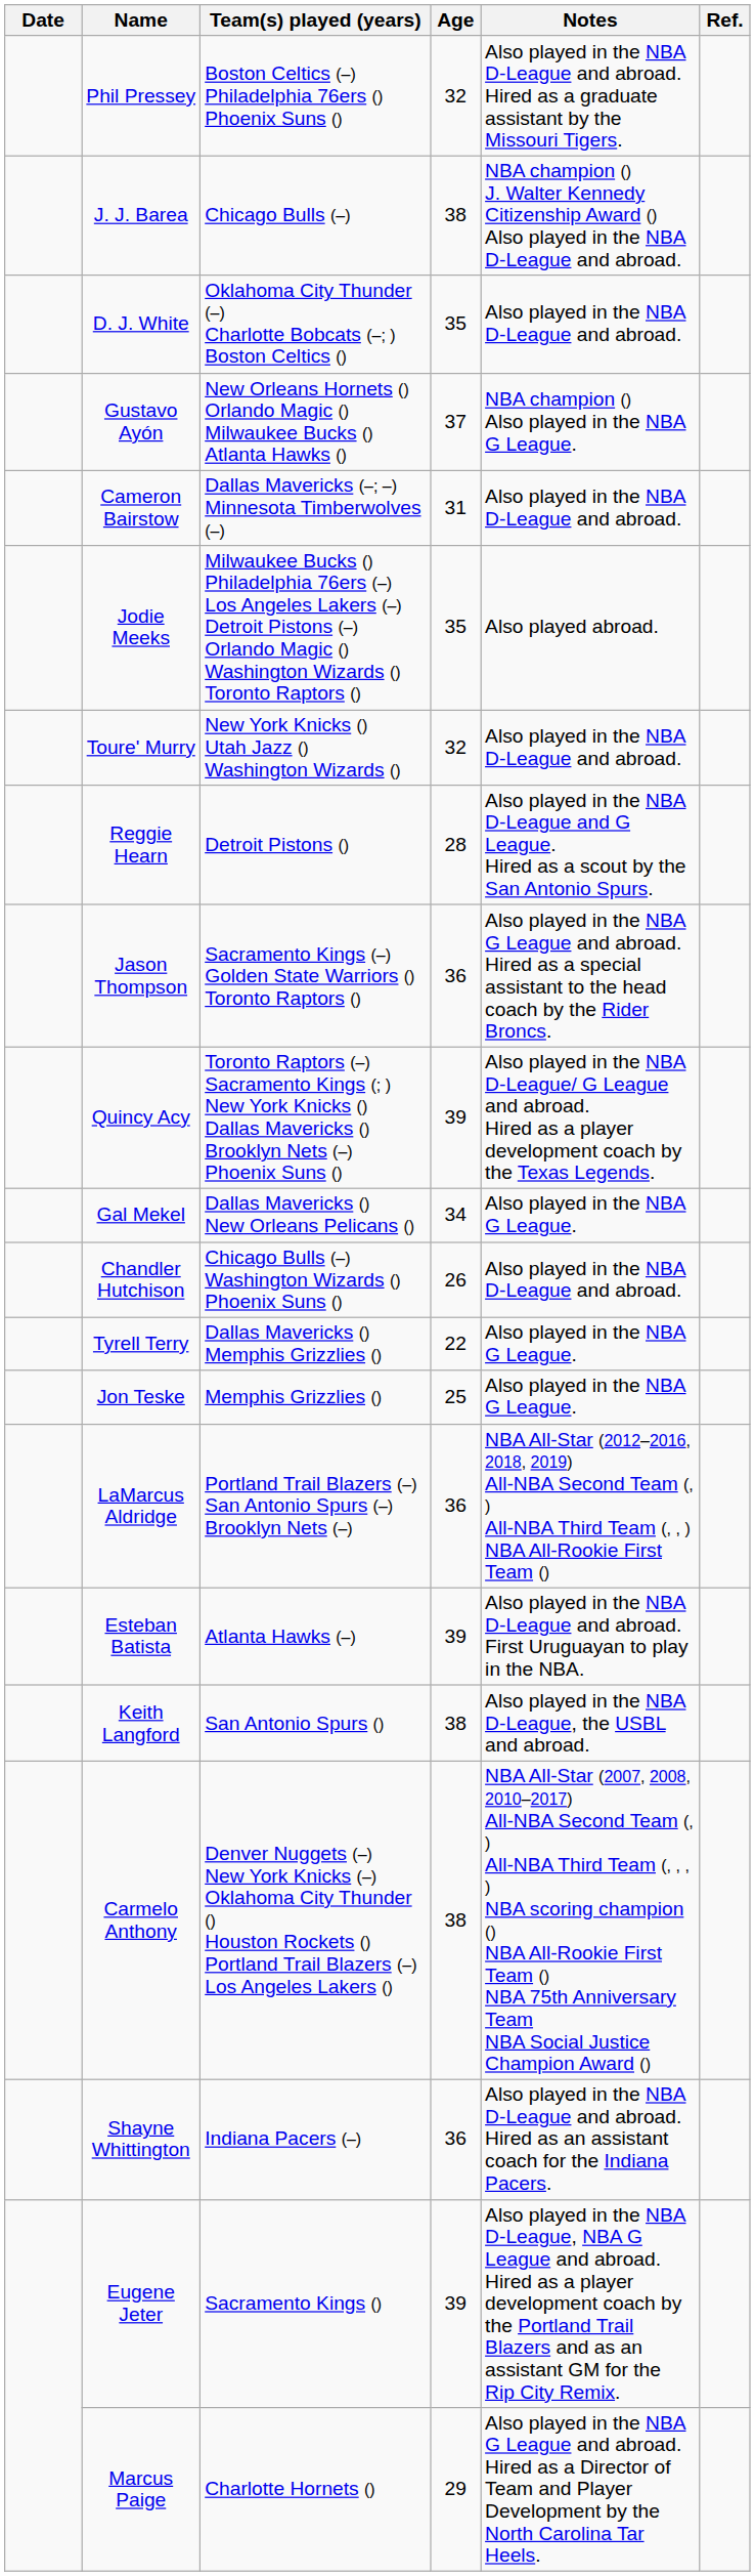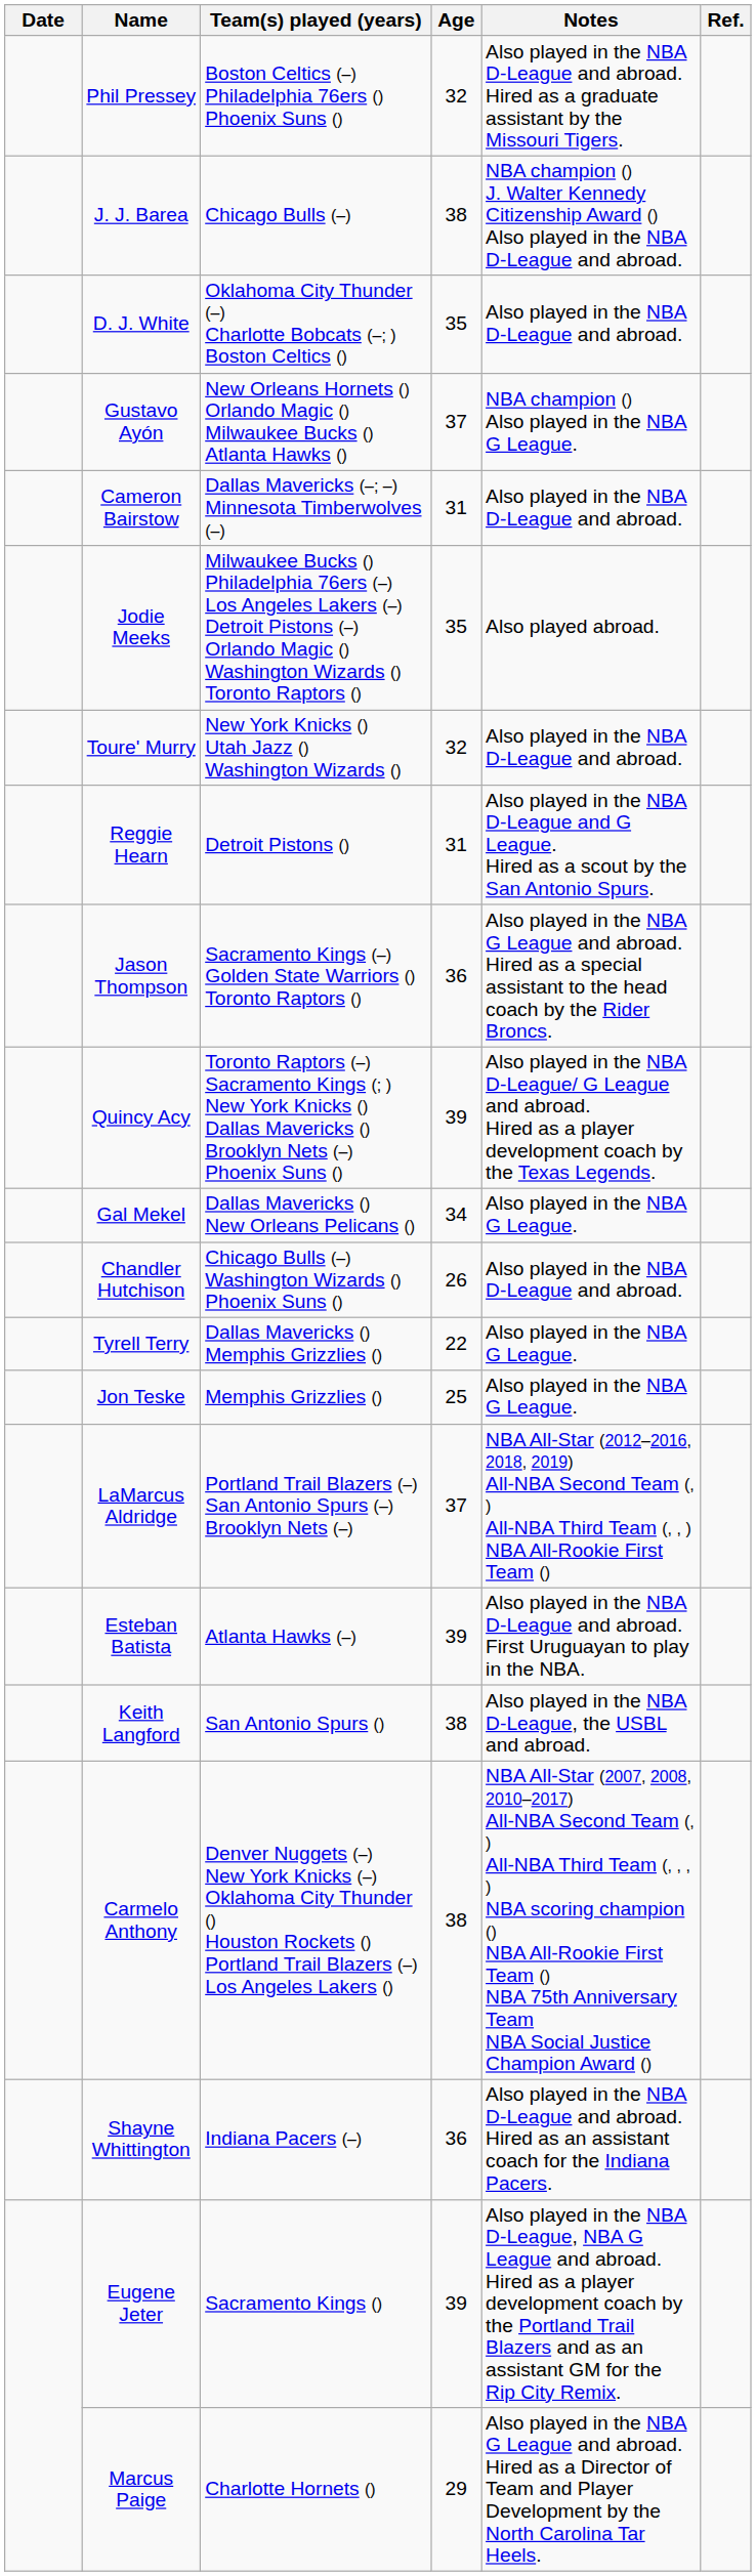 <table class="wikitable sortable">
 <tr>
 <th style="width:100px" align="center">Date</th>
 <th style="width:110px" align="center">Name</th>
 <th style="width:360px" align="left">Team(s) played (years)</th>
 <th style="width:40px" align="center">Age</th>
 <th style="width:340px" align="left">Notes</th>
 <th style="width:40px" align="center">Ref.</th>
 </tr>
 <tr>
 <td></td>
 <td align="center"><a href='#'>Phil Pressey</a></td>
 <td><a href='#'>Boston Celtics</a> <small>(–)</small><br><a href='#'>Philadelphia 76ers</a> <small>()</small><br><a href='#'>Phoenix Suns</a> <small>()</small></td>
 <td align="center">32</td>
 <td>Also played in the <a href='#'>NBA D-League</a> and abroad.<br>Hired as a graduate assistant by the <a href='#'>Missouri Tigers</a>.</td>
 <td align="center"></td>
 </tr>
 <tr>
 <td></td>
 <td align="center"><a href='#'>J. J. Barea</a></td>
 <td><a href='#'>Chicago Bulls</a> <small>(–)</small></td>
 <td align="center">38</td>
 <td><a href='#'>NBA champion</a> <small>()</small><br><a href='#'>J. Walter Kennedy Citizenship Award</a> <small>()</small><br>Also played in the <a href='#'>NBA D-League</a> and abroad.</td>
 <td align="center"></td>
 </tr>
 <tr>
 <td></td>
 <td align="center"><a href='#'>D. J. White</a></td>
 <td><a href='#'>Oklahoma City Thunder</a> <small>(–)</small><br><a href='#'>Charlotte Bobcats</a> <small>(–; )</small><br><a href='#'>Boston Celtics</a> <small>()</small></td>
 <td align="center">35</td>
 <td>Also played in the <a href='#'>NBA D-League</a> and abroad.</td>
 <td align="center"></td>
 </tr>
 <tr>
 <td></td>
 <td align="center"><a href='#'>Gustavo Ayón</a></td>
 <td><a href='#'>New Orleans Hornets</a> <small>()</small><br><a href='#'>Orlando Magic</a> <small>()</small><br><a href='#'>Milwaukee Bucks</a> <small>()</small><br><a href='#'>Atlanta Hawks</a> <small>()</small></td>
 <td align="center">37</td>
 <td><a href='#'>NBA champion</a> <small>()</small><br>Also played in the <a href='#'>NBA G League</a>.</td>
 <td align="center"></td>
 </tr>
 <tr>
 <td></td>
 <td align="center"><a href='#'>Cameron Bairstow</a></td>
 <td><a href='#'>Dallas Mavericks</a> <small>(–; –)</small><br><a href='#'>Minnesota Timberwolves</a> <small>(–)</small></td>
 <td align="center">31</td>
 <td>Also played in the <a href='#'>NBA D-League</a> and abroad.</td>
 <td align="center"></td>
 </tr>
 <tr>
 <td></td>
 <td align="center"><a href='#'>Jodie Meeks</a></td>
 <td><a href='#'>Milwaukee Bucks</a> <small>()</small><br><a href='#'>Philadelphia 76ers</a> <small>(–)</small><br><a href='#'>Los Angeles Lakers</a> <small>(–)</small><br><a href='#'>Detroit Pistons</a> <small>(–)</small><br><a href='#'>Orlando Magic</a> <small>()</small><br><a href='#'>Washington Wizards</a> <small>()</small><br><a href='#'>Toronto Raptors</a> <small>()</small></td>
 <td align="center">35</td>
 <td>Also played abroad.</td>
 <td align="center"></td>
 </tr>
 <tr>
 <td></td>
 <td align="center"><a href='#'>Toure' Murry</a></td>
 <td><a href='#'>New York Knicks</a> <small>()</small><br><a href='#'>Utah Jazz</a> <small>()</small><br><a href='#'>Washington Wizards</a> <small>()</small></td>
 <td align="center">32</td>
 <td>Also played in the <a href='#'>NBA D-League</a> and abroad.</td>
 <td align="center"></td>
 </tr>
 <tr>
 <td></td>
 <td align="center"><a href='#'>Reggie Hearn</a></td>
 <td><a href='#'>Detroit Pistons</a> <small>()</small></td>
-<td align="center">28</td>
+<td align="center">31</td>
 <td>Also played in the <a href='#'>NBA D-League and G League</a>.<br>Hired as a scout by the <a href='#'>San Antonio Spurs</a>.</td>
 <td align="center"></td>
 </tr>
 <tr>
 <td></td>
 <td align="center"><a href='#'>Jason Thompson</a></td>
 <td><a href='#'>Sacramento Kings</a> <small>(–)</small><br><a href='#'>Golden State Warriors</a> <small>()</small><br><a href='#'>Toronto Raptors</a> <small>()</small></td>
 <td align="center">36</td>
 <td>Also played in the <a href='#'>NBA G League</a> and abroad.<br>Hired as a special assistant to the head coach by the <a href='#'>Rider Broncs</a>.</td>
 <td align="center"></td>
 </tr>
 <tr>
 <td></td>
 <td align="center"><a href='#'>Quincy Acy</a></td>
 <td><a href='#'>Toronto Raptors</a> <small>(–)</small><br><a href='#'>Sacramento Kings</a> <small>(; )</small><br><a href='#'>New York Knicks</a> <small>()</small><br><a href='#'>Dallas Mavericks</a> <small>()</small><br><a href='#'>Brooklyn Nets</a> <small>(–)</small><br><a href='#'>Phoenix Suns</a> <small>()</small></td>
 <td align="center">39</td>
 <td>Also played in the <a href='#'>NBA D-League/ G League</a> and abroad.<br>Hired as a player development coach by the <a href='#'>Texas Legends</a>.</td>
 <td align="center"></td>
 </tr>
 <tr>
 <td></td>
 <td align="center"><a href='#'>Gal Mekel</a></td>
 <td><a href='#'>Dallas Mavericks</a> <small>()</small><br><a href='#'>New Orleans Pelicans</a> <small>()</small></td>
 <td align="center">34</td>
 <td>Also played in the <a href='#'>NBA G League</a>.</td>
 <td align="center"></td>
 </tr>
 <tr>
 <td></td>
 <td align="center"><a href='#'>Chandler Hutchison</a></td>
 <td><a href='#'>Chicago Bulls</a> <small>(–)</small><br><a href='#'>Washington Wizards</a> <small>()</small><br><a href='#'>Phoenix Suns</a> <small>()</small></td>
 <td align="center">26</td>
 <td>Also played in the <a href='#'>NBA D-League</a> and abroad.</td>
 <td align="center"></td>
 </tr>
 <tr>
 <td></td>
 <td align="center"><a href='#'>Tyrell Terry</a></td>
 <td><a href='#'>Dallas Mavericks</a> <small>()</small><br><a href='#'>Memphis Grizzlies</a> <small>()</small></td>
 <td align="center">22</td>
 <td>Also played in the <a href='#'>NBA G League</a>.</td>
 <td align="center"></td>
 </tr>
 <tr>
 <td></td>
 <td align="center"><a href='#'>Jon Teske</a></td>
 <td><a href='#'>Memphis Grizzlies</a> <small>()</small></td>
 <td align="center">25</td>
 <td>Also played in the <a href='#'>NBA G League</a>.</td>
 <td align="center"></td>
 </tr>
 <tr>
 <td></td>
 <td align="center"><a href='#'>LaMarcus Aldridge</a></td>
 <td><a href='#'>Portland Trail Blazers</a> <small>(–)</small><br><a href='#'>San Antonio Spurs</a> <small>(–)</small><br><a href='#'>Brooklyn Nets</a> <small>(–)</small></td>
-<td align="center">36</td>
+<td align="center">37</td>
 <td><a href='#'>NBA All-Star</a> <small>(<a href='#'>2012</a>–<a href='#'>2016</a>, <a href='#'>2018</a>, <a href='#'>2019</a>)</small><br><a href='#'>All-NBA Second Team</a> <small>(, )</small><br><a href='#'>All-NBA Third Team</a> <small>(, , )</small><br><a href='#'>NBA All-Rookie First Team</a> <small>()</small></td>
 <td align="center"></td>
 </tr>
 <tr>
 <td></td>
 <td align="center"><a href='#'>Esteban Batista</a></td>
 <td><a href='#'>Atlanta Hawks</a> <small>(–)</small></td>
 <td align="center">39</td>
 <td>Also played in the <a href='#'>NBA D-League</a> and abroad.<br>First Uruguayan to play in the NBA.</td>
 <td align="center"></td>
 </tr>
 <tr>
 <td></td>
 <td align="center"><a href='#'>Keith Langford</a></td>
 <td><a href='#'>San Antonio Spurs</a> <small>()</small></td>
 <td align="center">38</td>
 <td>Also played in the <a href='#'>NBA D-League</a>, the <a href='#'>USBL</a> and abroad.</td>
 <td align="center"></td>
 </tr>
 <tr>
 <td></td>
 <td align="center"><a href='#'>Carmelo Anthony</a></td>
 <td><a href='#'>Denver Nuggets</a> <small>(–)</small><br><a href='#'>New York Knicks</a> <small>(–)</small><br><a href='#'>Oklahoma City Thunder</a> <small>()</small><br><a href='#'>Houston Rockets</a> <small>()</small><br><a href='#'>Portland Trail Blazers</a> <small>(–)</small><br><a href='#'>Los Angeles Lakers</a> <small>()</small></td>
 <td align="center">38</td>
 <td><a href='#'>NBA All-Star</a> <small>(<a href='#'>2007</a>, <a href='#'>2008</a>, <a href='#'>2010</a>–<a href='#'>2017</a>)</small><br><a href='#'>All-NBA Second Team</a> <small>(, )</small><br><a href='#'>All-NBA Third Team</a> <small>(, , , )</small><br><a href='#'>NBA scoring champion</a> <small>()</small><br><a href='#'>NBA All-Rookie First Team</a> <small>()</small><br><a href='#'>NBA 75th Anniversary Team</a><br><a href='#'>NBA Social Justice Champion Award</a> <small>()</small></td>
 <td align="center"></td>
 </tr>
 <tr>
 <td></td>
 <td align="center"><a href='#'>Shayne Whittington</a></td>
 <td><a href='#'>Indiana Pacers</a> <small>(–)</small></td>
 <td align="center">36</td>
 <td>Also played in the <a href='#'>NBA D-League</a> and abroad.<br>Hired as an assistant coach for the <a href='#'>Indiana Pacers</a>.</td>
 <td align="center"></td>
 </tr>
 <tr>
 <td rowspan=2></td>
 <td align="center"><a href='#'>Eugene Jeter</a></td>
 <td><a href='#'>Sacramento Kings</a> <small>()</small></td>
 <td align="center">39</td>
 <td>Also played in the <a href='#'>NBA D-League</a>, <a href='#'>NBA G League</a> and abroad.<br>Hired as a player development coach by the <a href='#'>Portland Trail Blazers</a> and as an assistant GM for the <a href='#'>Rip City Remix</a>.</td>
 <td align="center"></td>
 </tr>
 <tr>
 <td align="center"><a href='#'>Marcus Paige</a></td>
 <td><a href='#'>Charlotte Hornets</a> <small>()</small></td>
 <td align="center">29</td>
 <td>Also played in the <a href='#'>NBA G League</a> and abroad.<br>Hired as a Director of Team and Player Development by the <a href='#'>North Carolina Tar Heels</a>.</td>
 <td align="center"></td>
 </tr>
 </table>
